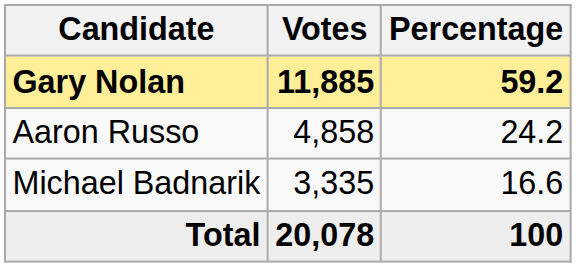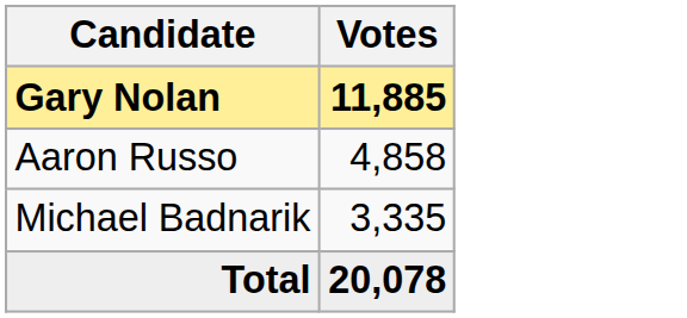 <table class="wikitable" style="text-align:right;">
 <tr>
 <th>Candidate</th>
 <th>Votes</th>
-<th>Percentage</th>
 </tr>
 <tr style="background:#ffef99;">
 <td style="text-align:left;"><strong>Gary Nolan</strong></td>
 <td><strong>11,885</strong></td>
-<td><strong>59.2</strong></td>
 </tr>
 <tr>
 <td style="text-align:left;">Aaron Russo</td>
 <td>4,858</td>
-<td>24.2</td>
 </tr>
 <tr>
 <td style="text-align:left;">Michael Badnarik</td>
 <td>3,335</td>
-<td>16.6</td>
 </tr>
 <tr style="background:#eee;">
 <td style="margin-right:0.50px"><strong>Total</strong></td>
 <td style="margin-right:0.50px"><strong>20,078</strong></td>
-<td style="margin-right:0.50px"><strong>100</strong></td>
 </tr>
 </table>
